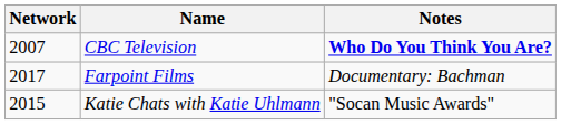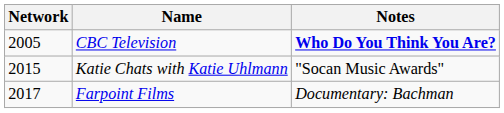 <table class="wikitable sortable">
 <tr>
 <th>Network</th>
 <th>Name</th>
 <th class="unsortable">Notes</th>
 </tr>
 <tr>
-<td>2007</td>
+<td>2005</td>
 <td><em><a href='#'>CBC Television</a></em></td>
 <td><strong><a href='#'>Who Do You Think You Are?</a></strong></td>
+</tr>
+<tr>
+<td>2015</td>
+<td><em>Katie Chats with <a href='#'>Katie Uhlmann</a></em></td>
+<td>"Socan Music Awards" </td>
 </tr>
 <tr>
 <td>2017</td>
 <td><em><a href='#'>Farpoint Films</a></em></td>
 <td><em>Documentary: Bachman</em></td>
 </tr>
-<tr>
-<td>2015</td>
-<td><em>Katie Chats with <a href='#'>Katie Uhlmann</a></em></td>
-<td>"Socan Music Awards" </td>
-</tr>
 </table>
